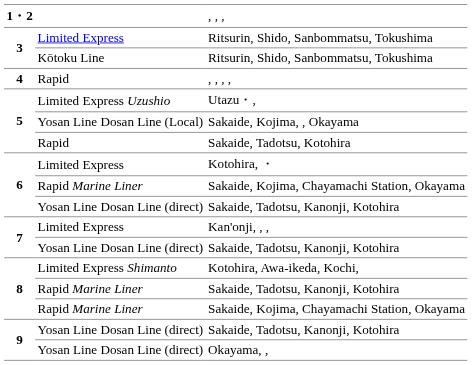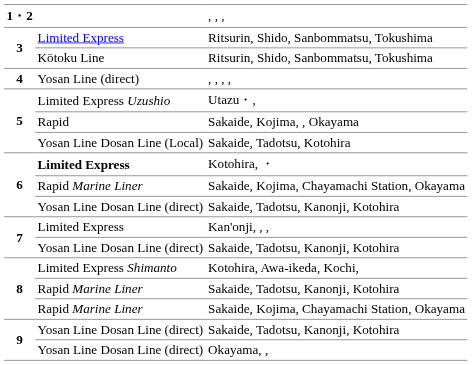 <table border="1" cellspacing="0" cellpadding="3" frame="hsides" rules="rows">
 <tr>
 <th style="width:2em;">1・2</th>
 <td></td>
 <td>, , , </td>
 </tr>
 <tr>
 <th rowspan="2">3</th>
 <td> <a href='#'>Limited Express</a> </td>
 <td>Ritsurin, Shido, Sanbommatsu, Tokushima</td>
 </tr>
 <tr>
 <td> Kōtoku Line</td>
 <td>Ritsurin, Shido, Sanbommatsu, Tokushima</td>
 </tr>
 <tr>
 <th>4</th>
-<td> Rapid </td>
+<td> Yosan Line  (direct)</td>
 <td>, , , , </td>
 </tr>
 <tr>
 <th rowspan="3">5</th>
 <td> Limited Express <em>Uzushio</em></td>
 <td>Utazu・, </td>
 </tr>
 <tr>
-<td> Yosan Line  Dosan Line (Local)</td>
+<td> Rapid </td>
 <td>Sakaide, Kojima, , Okayama</td>
 </tr>
 <tr>
-<td> Rapid </td>
+<td> Yosan Line  Dosan Line (Local)</td>
 <td>Sakaide, Tadotsu, Kotohira</td>
 </tr>
 <tr>
 <th rowspan="3">6</th>
-<td> Limited Express </td>
+<td><strong> Limited Express </strong></td>
 <td>Kotohira, ・</td>
 </tr>
 <tr>
 <td> Rapid <em>Marine Liner</em></td>
 <td>Sakaide, Kojima, Chayamachi Station, Okayama</td>
 </tr>
 <tr>
 <td> Yosan Line  Dosan Line (direct)</td>
 <td>Sakaide, Tadotsu, Kanonji, Kotohira</td>
 </tr>
 <tr>
 <th rowspan="2">7</th>
 <td> Limited Express </td>
 <td>Kan'onji, , , </td>
 </tr>
 <tr>
 <td> Yosan Line  Dosan Line (direct)</td>
 <td>Sakaide, Tadotsu, Kanonji, Kotohira</td>
 </tr>
 <tr>
 <th rowspan="3">8</th>
 <td> Limited Express <em>Shimanto</em></td>
 <td>Kotohira, Awa-ikeda, Kochi, </td>
 </tr>
 <tr>
 <td> Rapid <em>Marine Liner</em></td>
 <td>Sakaide, Tadotsu, Kanonji, Kotohira</td>
 </tr>
 <tr>
 <td> Rapid <em>Marine Liner</em></td>
 <td>Sakaide, Kojima, Chayamachi Station, Okayama</td>
 </tr>
 <tr>
 <th rowspan="2">9</th>
 <td> Yosan Line  Dosan Line (direct)</td>
 <td>Sakaide, Tadotsu, Kanonji, Kotohira</td>
 </tr>
 <tr>
 <td> Yosan Line  Dosan Line (direct)</td>
 <td>Okayama, , </td>
 </tr>
 </table>
